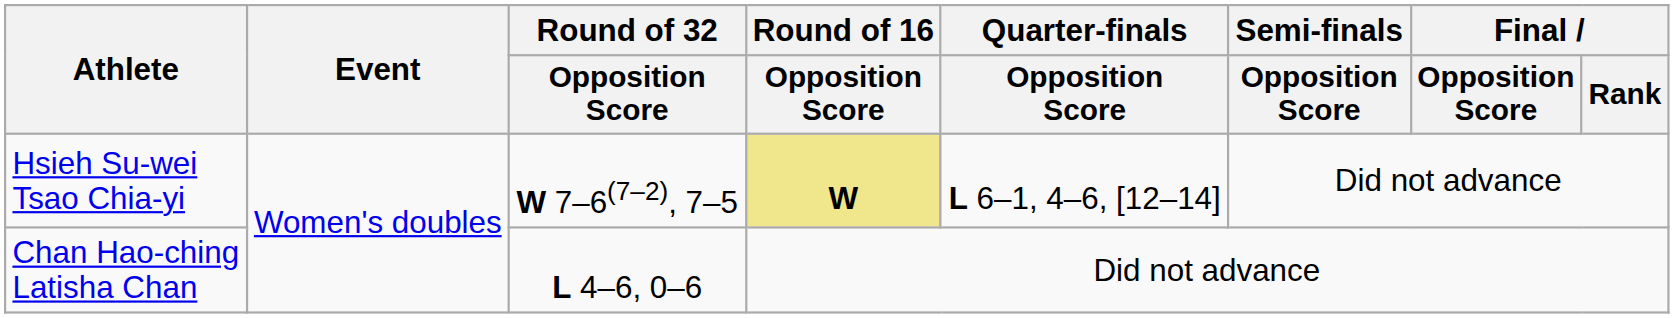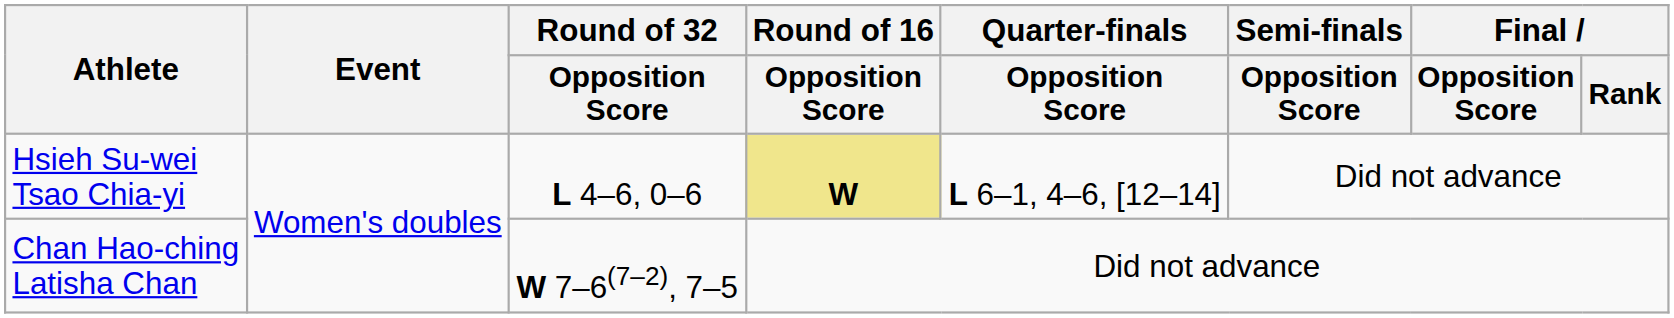 <table class = "wikitable" style = "font-size:90%; text-align:center">
 <tr>
 <th rowspan = "2">Athlete</th>
 <th rowspan = "2">Event</th>
 <th>Round of 32</th>
 <th>Round of 16</th>
 <th>Quarter-finals</th>
 <th>Semi-finals</th>
 <th colspan = "2">Final / </th>
 </tr>
 <tr style = "font-size:95%">
 <th>Opposition <br> Score</th>
 <th>Opposition <br> Score</th>
 <th>Opposition <br> Score</th>
 <th>Opposition <br> Score</th>
 <th>Opposition <br> Score</th>
 <th>Rank</th>
 </tr>
 <tr>
 <td align = "left"><a href='#'>Hsieh Su-wei</a> <br> <a href='#'>Tsao Chia-yi</a></td>
 <td align = left rowspan = "2"><a href='#'> Women's doubles</a></td>
-<td> <br> <strong>W</strong> 7–6<sup>(7–2)</sup>, 7–5</td>
+<td> <br> <strong>L</strong> 4–6, 0–6</td>
 <td style="background: khaki;"> <br> <strong>W</strong> </td>
 <td><br><strong>L</strong> 6–1, 4–6, [12–14]</td>
 <td colspan = 3>Did not advance</td>
 </tr>
 <tr>
 <td align = "left"><a href='#'>Chan Hao-ching </a> <br> <a href='#'>Latisha Chan </a></td>
-<td> <br> <strong>L</strong> 4–6, 0–6</td>
+<td> <br> <strong>W</strong> 7–6<sup>(7–2)</sup>, 7–5</td>
 <td colspan = 5>Did not advance</td>
 </tr>
 </table>
